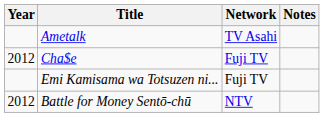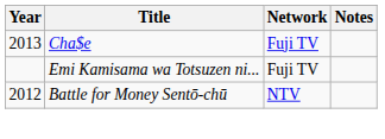 <table class="wikitable">
 <tr>
 <th>Year</th>
 <th>Title</th>
 <th>Network</th>
 <th>Notes</th>
 </tr>
 <tr>
-<td></td>
-<td><em><a href='#'>Ametalk</a></em></td>
-<td><a href='#'>TV Asahi</a></td>
-<td></td>
-</tr>
-<tr>
-<td>2012</td>
+<td>2013</td>
 <td><em><a href='#'>Cha$e</a></em></td>
 <td><a href='#'>Fuji TV</a></td>
 <td></td>
 </tr>
 <tr>
 <td></td>
 <td><em>Emi Kamisama wa Totsuzen ni...</em></td>
 <td>Fuji TV</td>
 <td></td>
 </tr>
 <tr>
 <td>2012</td>
 <td><em>Battle for Money Sentō-chū</em></td>
 <td><a href='#'>NTV</a></td>
 <td></td>
 </tr>
 </table>
